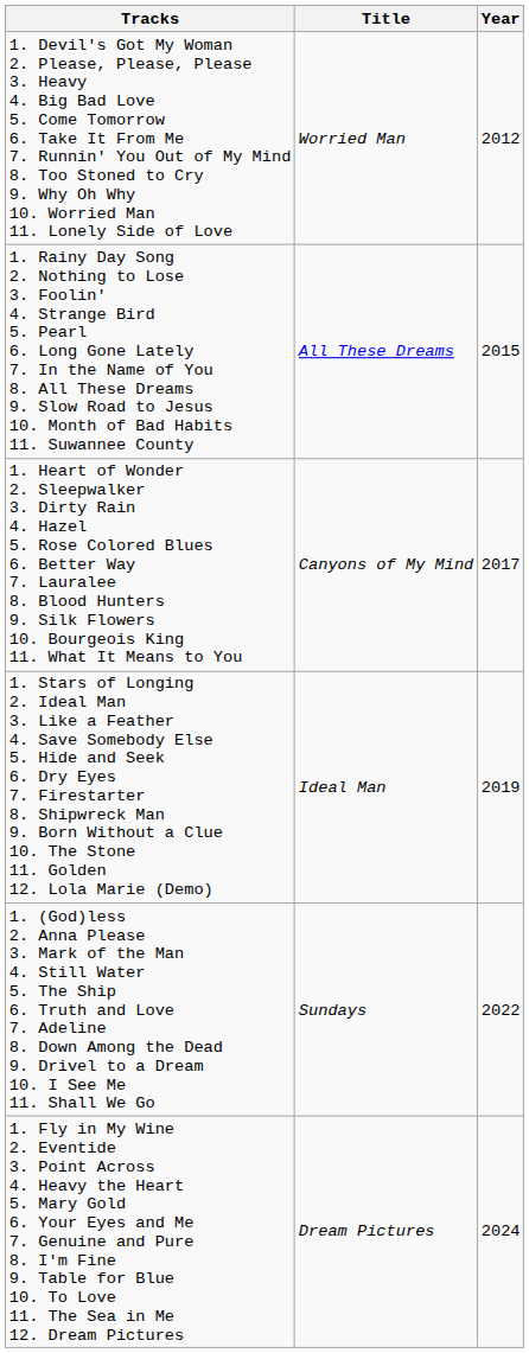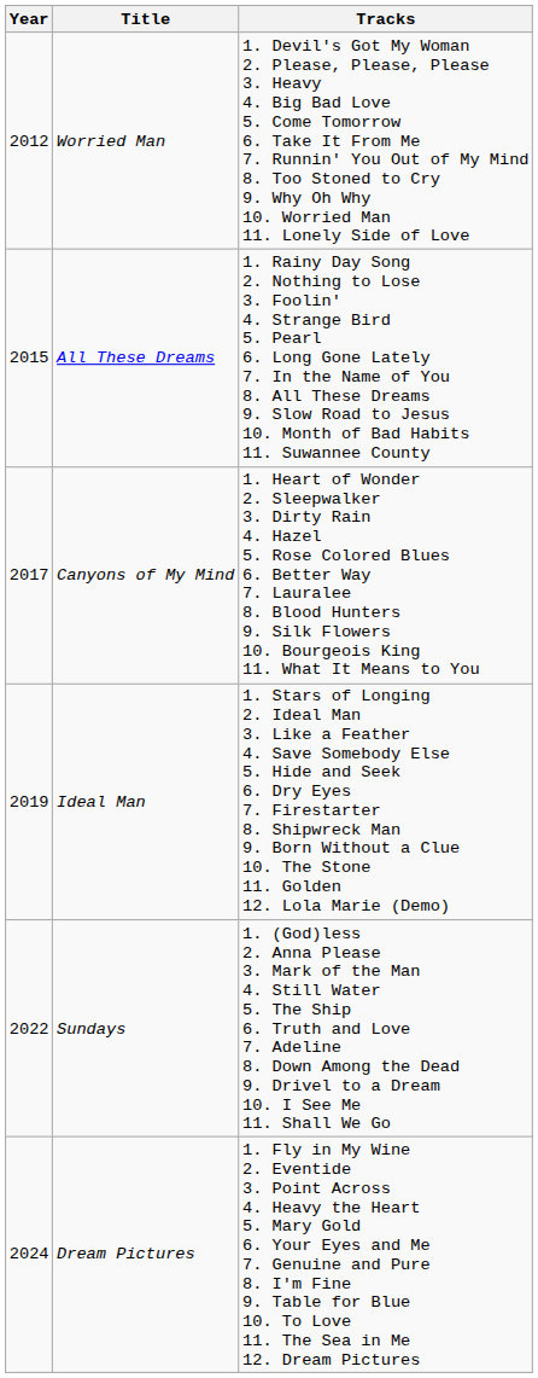 <table class="wikitable">
 <tr>
+<th>Year</th>
+<th>Title</th>
 <th>Tracks</th>
-<th>Title</th>
-<th>Year</th>
 </tr>
 <tr>
+<td>2012</td>
+<td><em>Worried Man</em></td>
 <td>1. Devil's Got My Woman<br>2. Please, Please, Please<br>3. Heavy<br>4. Big Bad Love<br>5. Come Tomorrow<br>6. Take It From Me<br>7. Runnin' You Out of My Mind<br>8. Too Stoned to Cry<br>9. Why Oh Why<br>10. Worried Man<br>11. Lonely Side of Love</td>
-<td><em>Worried Man</em></td>
-<td>2012</td>
 </tr>
 <tr>
+<td>2015</td>
+<td><em><a href='#'>All These Dreams</a></em></td>
 <td>1. Rainy Day Song<br>2. Nothing to Lose<br>3. Foolin'<br>4. Strange Bird<br>5. Pearl<br>6. Long Gone Lately<br>7. In the Name of You<br>8. All These Dreams<br>9. Slow Road to Jesus<br>10. Month of Bad Habits<br>11. Suwannee County</td>
-<td><em><a href='#'>All These Dreams</a></em></td>
-<td>2015</td>
 </tr>
 <tr>
+<td>2017</td>
+<td><em>Canyons of My Mind</em></td>
 <td>1. Heart of Wonder<br>2. Sleepwalker<br>3. Dirty Rain<br>4. Hazel<br>5. Rose Colored Blues<br>6. Better Way<br>7. Lauralee<br>8. Blood Hunters<br>9. Silk Flowers<br>10. Bourgeois King<br>11. What It Means to You</td>
-<td><em>Canyons of My Mind</em></td>
-<td>2017</td>
 </tr>
 <tr>
+<td>2019</td>
+<td><em>Ideal Man</em></td>
 <td>1. Stars of Longing<br>2. Ideal Man<br>3. Like a Feather<br>4. Save Somebody Else<br>5. Hide and Seek<br>6. Dry Eyes<br>7. Firestarter<br>8. Shipwreck Man<br>9. Born Without a Clue<br>10. The Stone<br>11. Golden<br>12. Lola Marie (Demo)</td>
-<td><em>Ideal Man</em></td>
-<td>2019</td>
 </tr>
 <tr>
+<td>2022</td>
+<td><em>Sundays</em></td>
 <td>1. (God)less<br>2. Anna Please<br>3. Mark of the Man<br>4. Still Water<br>5. The Ship<br>6. Truth and Love<br>7. Adeline<br>8. Down Among the Dead<br>9. Drivel to a Dream<br>10. I See Me<br>11. Shall We Go</td>
-<td><em>Sundays</em></td>
-<td>2022</td>
 </tr>
 <tr>
+<td>2024</td>
+<td><em>Dream Pictures</em></td>
 <td>1. Fly in My Wine<br>2. Eventide<br>3. Point Across<br>4. Heavy the Heart<br>5. Mary Gold<br>6. Your Eyes and Me<br>7. Genuine and Pure<br>8. I'm Fine<br>9. Table for Blue<br>10. To Love<br>11. The Sea in Me<br>12. Dream Pictures</td>
-<td><em>Dream Pictures</em></td>
-<td>2024</td>
 </tr>
 </table>
